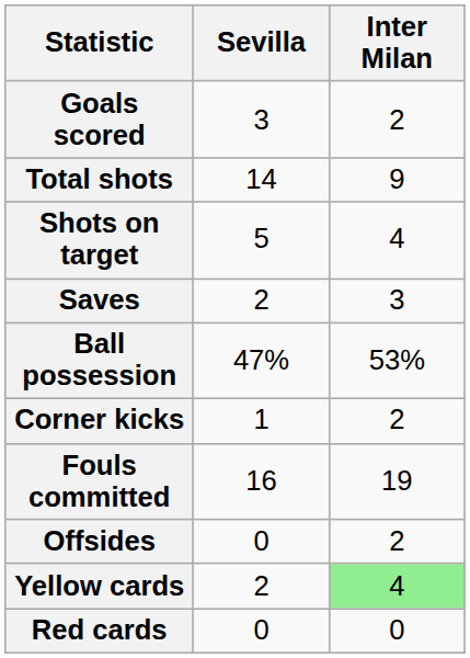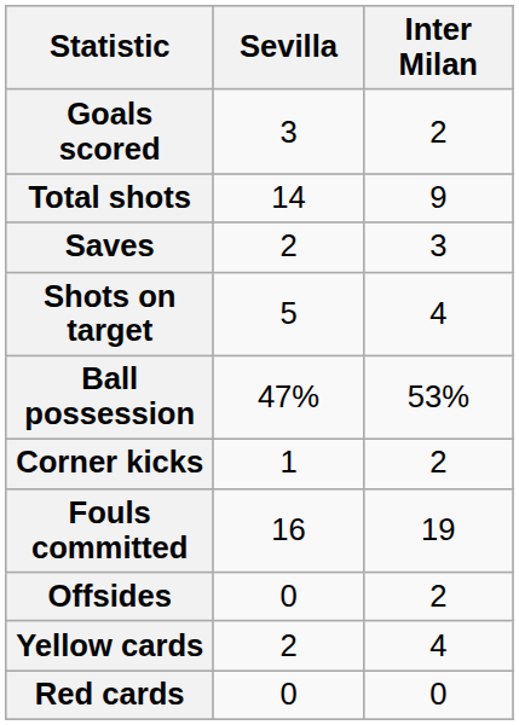 <table class="wikitable plainrowheaders" style="text-align:center">
 <tr>
 <th scope="col" style="width:100px">Statistic</th>
 <th scope="col" style="width:70px">Sevilla</th>
 <th scope="col" style="width:70px">Inter Milan</th>
 </tr>
 <tr>
 <th scope=row>Goals scored</th>
 <td>3</td>
 <td>2</td>
 </tr>
 <tr>
 <th scope=row>Total shots</th>
 <td>14</td>
 <td>9</td>
 </tr>
 <tr>
+<th scope=row>Saves</th>
+<td>2</td>
+<td>3</td>
+</tr>
+<tr>
 <th scope=row>Shots on target</th>
 <td>5</td>
 <td>4</td>
-</tr>
-<tr>
-<th scope=row>Saves</th>
-<td>2</td>
-<td>3</td>
 </tr>
 <tr>
 <th scope=row>Ball possession</th>
 <td>47%</td>
 <td>53%</td>
 </tr>
 <tr>
 <th scope=row>Corner kicks</th>
 <td>1</td>
 <td>2</td>
 </tr>
 <tr>
 <th scope=row>Fouls committed</th>
 <td>16</td>
 <td>19</td>
 </tr>
 <tr>
 <th scope=row>Offsides</th>
 <td>0</td>
 <td>2</td>
 </tr>
 <tr>
 <th scope=row>Yellow cards</th>
 <td>2</td>
-<td style="background: lightgreen;">4</td>
+<td>4</td>
 </tr>
 <tr>
 <th scope=row>Red cards</th>
 <td>0</td>
 <td>0</td>
 </tr>
 </table>
